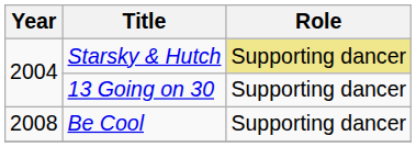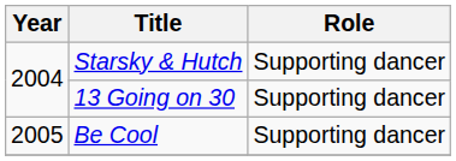 <table class="wikitable">
 <tr>
 <th>Year</th>
 <th>Title</th>
 <th>Role</th>
 </tr>
 <tr>
 <td rowspan="2">2004</td>
 <td><em><a href='#'>Starsky & Hutch</a></em></td>
-<td style="background: khaki;">Supporting dancer</td>
+<td>Supporting dancer</td>
 </tr>
 <tr>
 <td><em><a href='#'>13 Going on 30</a></em></td>
 <td>Supporting dancer</td>
 </tr>
 <tr>
-<td>2008</td>
+<td>2005</td>
 <td><em><a href='#'>Be Cool</a></em></td>
 <td>Supporting dancer</td>
 </tr>
 <tr>
 </tr>
 </table>
